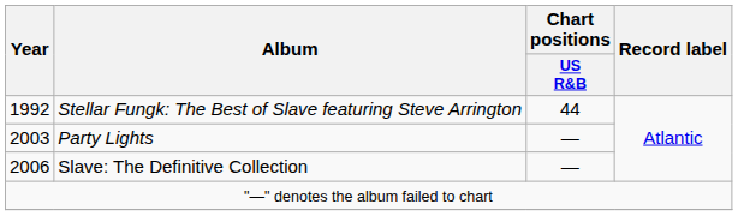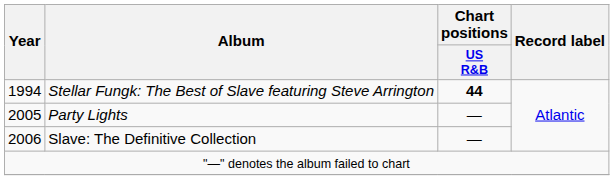 <table class="wikitable" style="text-align:center;">
 <tr>
 <th rowspan="2">Year</th>
 <th rowspan="2">Album</th>
 <th colspan="1">Chart positions</th>
 <th rowspan="2">Record label</th>
 </tr>
 <tr style="font-size:smaller;">
 <th width="40"><a href='#'>US<br>R&B</a></th>
 </tr>
 <tr>
-<td rowspan="1">1992</td>
+<td rowspan="1">1994</td>
 <td align="left"><em>Stellar Fungk: The Best of Slave featuring Steve Arrington</em></td>
-<td>44</td>
+<td><strong>44</strong></td>
 <td rowspan="3"><a href='#'>Atlantic</a></td>
 </tr>
 <tr>
-<td rowspan="1">2003</td>
+<td rowspan="1">2005</td>
 <td align="left"><em>Party Lights<strong></td>
 <td>—</td>
 </tr>
 <tr>
 <td rowspan="1">2006</td>
 <td align="left"></em>Slave: The Definitive Collection<em></td>
 <td>—</td>
 </tr>
 <tr>
 <td align="center" colspan="7"><small>"—" denotes the album failed to chart</small></td>
 </tr>
 <tr>
 </tr>
 </table>
